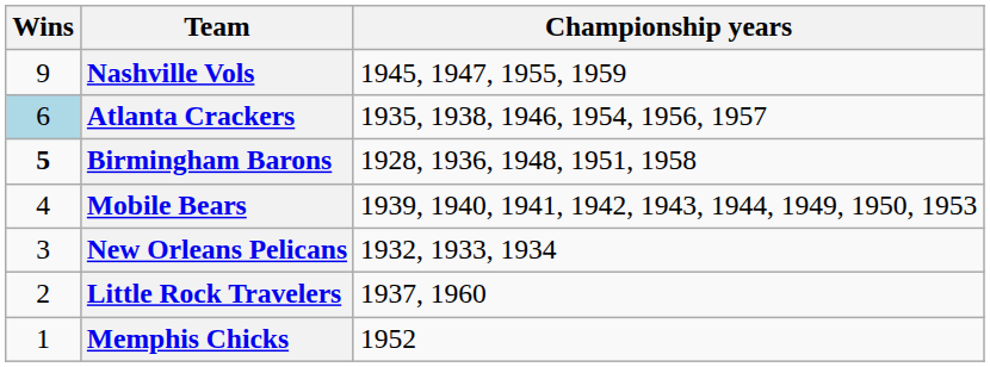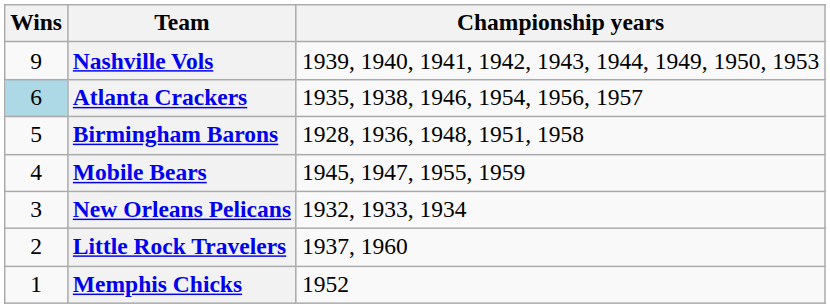 <table class="sortable wikitable plainrowheaders" style="text-align:center">
 <tr>
 <th scope="col">Wins</th>
 <th scope="col">Team</th>
 <th scope="col" class="unsortable">Championship years</th>
 </tr>
 <tr>
 <td>9</td>
 <th scope="row" style="text-align:left"><a href='#'>Nashville Vols</a></th>
-<td style="text-align:left">1945, 1947, 1955, 1959</td>
+<td style="text-align:left">1939, 1940, 1941, 1942, 1943, 1944, 1949, 1950, 1953</td>
 </tr>
 <tr>
 <td style="background: lightblue;">6</td>
 <th scope="row" style="text-align:left"><a href='#'>Atlanta Crackers</a></th>
 <td style="text-align:left">1935, 1938, 1946, 1954, 1956, 1957</td>
 </tr>
 <tr>
-<td><strong>5</strong></td>
+<td>5</td>
 <th scope="row" style="text-align:left"><a href='#'>Birmingham Barons</a></th>
 <td style="text-align:left">1928, 1936, 1948, 1951, 1958</td>
 </tr>
 <tr>
 <td>4</td>
 <th scope="row" style="text-align:left"><a href='#'>Mobile Bears</a></th>
-<td style="text-align:left">1939, 1940, 1941, 1942, 1943, 1944, 1949, 1950, 1953</td>
+<td style="text-align:left">1945, 1947, 1955, 1959</td>
 </tr>
 <tr>
 <td>3</td>
 <th scope="row" style="text-align:left"><a href='#'>New Orleans Pelicans</a></th>
 <td style="text-align:left">1932, 1933, 1934</td>
 </tr>
 <tr>
 <td>2</td>
 <th scope="row" style="text-align:left"><a href='#'>Little Rock Travelers</a></th>
 <td style="text-align:left">1937, 1960</td>
 </tr>
 <tr>
 <td>1</td>
 <th scope="row" style="text-align:left"><a href='#'>Memphis Chicks</a></th>
 <td style="text-align:left">1952</td>
 </tr>
 </table>
